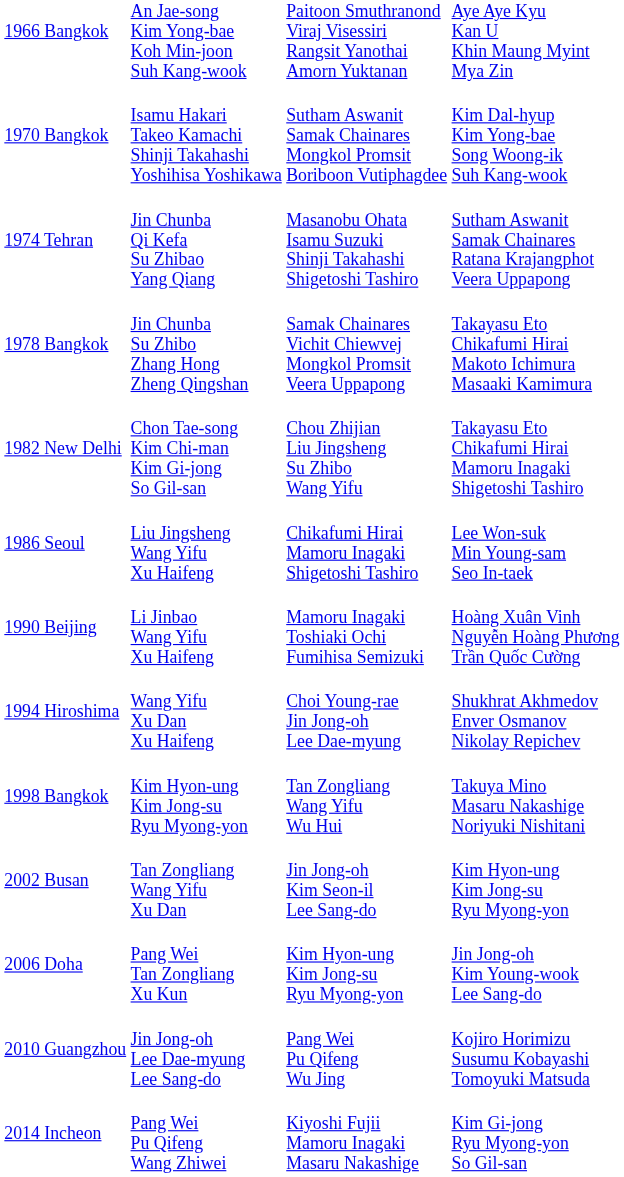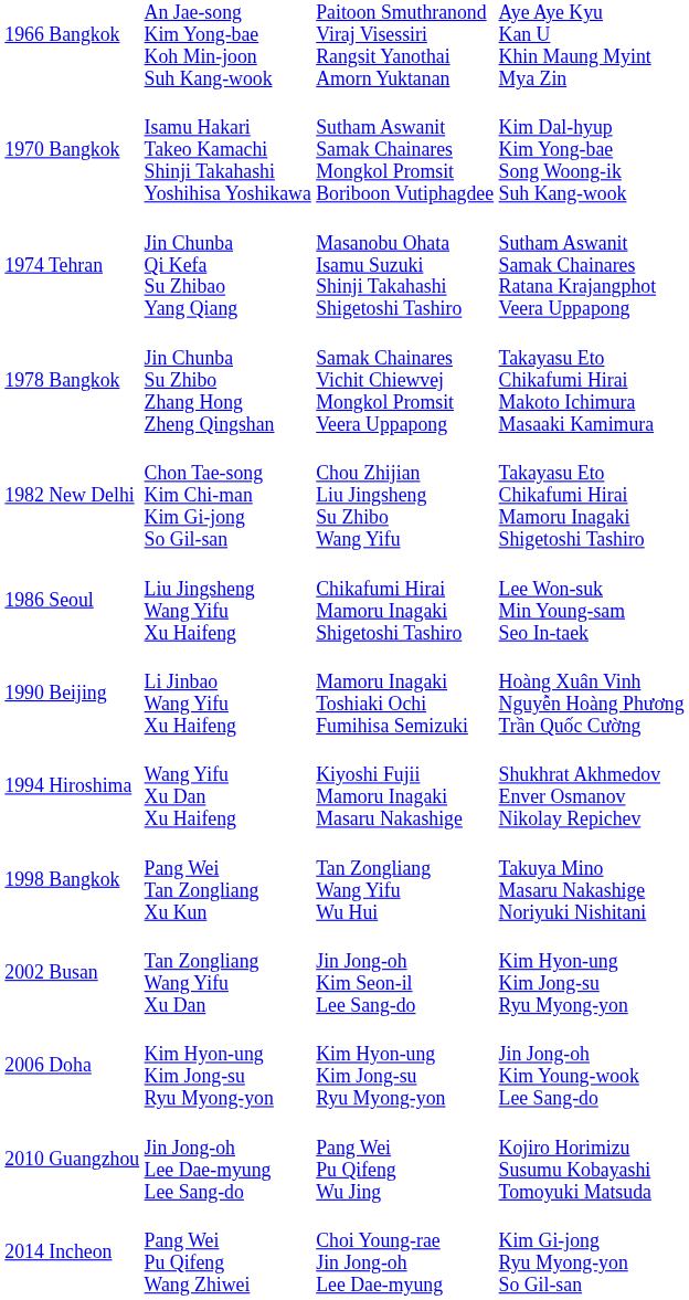 <table>
 <tr>
 <td><a href='#'>1966 Bangkok</a></td>
 <td><br><a href='#'>An Jae-song</a><br><a href='#'>Kim Yong-bae</a><br><a href='#'>Koh Min-joon</a><br><a href='#'>Suh Kang-wook</a></td>
 <td><br><a href='#'>Paitoon Smuthranond</a><br><a href='#'>Viraj Visessiri</a><br><a href='#'>Rangsit Yanothai</a><br><a href='#'>Amorn Yuktanan</a></td>
 <td><br><a href='#'>Aye Aye Kyu</a><br><a href='#'>Kan U</a><br><a href='#'>Khin Maung Myint</a><br><a href='#'>Mya Zin</a></td>
 </tr>
 <tr>
 <td><a href='#'>1970 Bangkok</a></td>
 <td><br><a href='#'>Isamu Hakari</a><br><a href='#'>Takeo Kamachi</a><br><a href='#'>Shinji Takahashi</a><br><a href='#'>Yoshihisa Yoshikawa</a></td>
 <td><br><a href='#'>Sutham Aswanit</a><br><a href='#'>Samak Chainares</a><br><a href='#'>Mongkol Promsit</a><br><a href='#'>Boriboon Vutiphagdee</a></td>
 <td><br><a href='#'>Kim Dal-hyup</a><br><a href='#'>Kim Yong-bae</a><br><a href='#'>Song Woong-ik</a><br><a href='#'>Suh Kang-wook</a></td>
 </tr>
 <tr>
 <td><a href='#'>1974 Tehran</a></td>
 <td><br><a href='#'>Jin Chunba</a><br><a href='#'>Qi Kefa</a><br><a href='#'>Su Zhibao</a><br><a href='#'>Yang Qiang</a></td>
 <td><br><a href='#'>Masanobu Ohata</a><br><a href='#'>Isamu Suzuki</a><br><a href='#'>Shinji Takahashi</a><br><a href='#'>Shigetoshi Tashiro</a></td>
 <td><br><a href='#'>Sutham Aswanit</a><br><a href='#'>Samak Chainares</a><br><a href='#'>Ratana Krajangphot</a><br><a href='#'>Veera Uppapong</a></td>
 </tr>
 <tr>
 <td><a href='#'>1978 Bangkok</a></td>
 <td><br><a href='#'>Jin Chunba</a><br><a href='#'>Su Zhibo</a><br><a href='#'>Zhang Hong</a><br><a href='#'>Zheng Qingshan</a></td>
 <td><br><a href='#'>Samak Chainares</a><br><a href='#'>Vichit Chiewvej</a><br><a href='#'>Mongkol Promsit</a><br><a href='#'>Veera Uppapong</a></td>
 <td><br><a href='#'>Takayasu Eto</a><br><a href='#'>Chikafumi Hirai</a><br><a href='#'>Makoto Ichimura</a><br><a href='#'>Masaaki Kamimura</a></td>
 </tr>
 <tr>
 <td><a href='#'>1982 New Delhi</a></td>
 <td><br><a href='#'>Chon Tae-song</a><br><a href='#'>Kim Chi-man</a><br><a href='#'>Kim Gi-jong</a><br><a href='#'>So Gil-san</a></td>
 <td><br><a href='#'>Chou Zhijian</a><br><a href='#'>Liu Jingsheng</a><br><a href='#'>Su Zhibo</a><br><a href='#'>Wang Yifu</a></td>
 <td><br><a href='#'>Takayasu Eto</a><br><a href='#'>Chikafumi Hirai</a><br><a href='#'>Mamoru Inagaki</a><br><a href='#'>Shigetoshi Tashiro</a></td>
 </tr>
 <tr>
 <td><a href='#'>1986 Seoul</a></td>
 <td><br><a href='#'>Liu Jingsheng</a><br><a href='#'>Wang Yifu</a><br><a href='#'>Xu Haifeng</a></td>
 <td><br><a href='#'>Chikafumi Hirai</a><br><a href='#'>Mamoru Inagaki</a><br><a href='#'>Shigetoshi Tashiro</a></td>
 <td><br><a href='#'>Lee Won-suk</a><br><a href='#'>Min Young-sam</a><br><a href='#'>Seo In-taek</a></td>
 </tr>
 <tr>
 <td><a href='#'>1990 Beijing</a></td>
 <td><br><a href='#'>Li Jinbao</a><br><a href='#'>Wang Yifu</a><br><a href='#'>Xu Haifeng</a></td>
 <td><br><a href='#'>Mamoru Inagaki</a><br><a href='#'>Toshiaki Ochi</a><br><a href='#'>Fumihisa Semizuki</a></td>
 <td><br><a href='#'>Hoàng Xuân Vinh</a><br><a href='#'>Nguyễn Hoàng Phương</a><br><a href='#'>Trần Quốc Cường</a></td>
 </tr>
 <tr>
 <td><a href='#'>1994 Hiroshima</a></td>
 <td><br><a href='#'>Wang Yifu</a><br><a href='#'>Xu Dan</a><br><a href='#'>Xu Haifeng</a></td>
-<td><br><a href='#'>Choi Young-rae</a><br><a href='#'>Jin Jong-oh</a><br><a href='#'>Lee Dae-myung</a></td>
+<td><br><a href='#'>Kiyoshi Fujii</a><br><a href='#'>Mamoru Inagaki</a><br><a href='#'>Masaru Nakashige</a></td>
 <td><br><a href='#'>Shukhrat Akhmedov</a><br><a href='#'>Enver Osmanov</a><br><a href='#'>Nikolay Repichev</a></td>
 </tr>
 <tr>
 <td><a href='#'>1998 Bangkok</a></td>
-<td><br><a href='#'>Kim Hyon-ung</a><br><a href='#'>Kim Jong-su</a><br><a href='#'>Ryu Myong-yon</a></td>
+<td><br><a href='#'>Pang Wei</a><br><a href='#'>Tan Zongliang</a><br><a href='#'>Xu Kun</a></td>
 <td><br><a href='#'>Tan Zongliang</a><br><a href='#'>Wang Yifu</a><br><a href='#'>Wu Hui</a></td>
 <td><br><a href='#'>Takuya Mino</a><br><a href='#'>Masaru Nakashige</a><br><a href='#'>Noriyuki Nishitani</a></td>
 </tr>
 <tr>
 <td><a href='#'>2002 Busan</a></td>
 <td><br><a href='#'>Tan Zongliang</a><br><a href='#'>Wang Yifu</a><br><a href='#'>Xu Dan</a></td>
 <td><br><a href='#'>Jin Jong-oh</a><br><a href='#'>Kim Seon-il</a><br><a href='#'>Lee Sang-do</a></td>
 <td><br><a href='#'>Kim Hyon-ung</a><br><a href='#'>Kim Jong-su</a><br><a href='#'>Ryu Myong-yon</a></td>
 </tr>
 <tr>
 <td><a href='#'>2006 Doha</a></td>
-<td><br><a href='#'>Pang Wei</a><br><a href='#'>Tan Zongliang</a><br><a href='#'>Xu Kun</a></td>
+<td><br><a href='#'>Kim Hyon-ung</a><br><a href='#'>Kim Jong-su</a><br><a href='#'>Ryu Myong-yon</a></td>
 <td><br><a href='#'>Kim Hyon-ung</a><br><a href='#'>Kim Jong-su</a><br><a href='#'>Ryu Myong-yon</a></td>
 <td><br><a href='#'>Jin Jong-oh</a><br><a href='#'>Kim Young-wook</a><br><a href='#'>Lee Sang-do</a></td>
 </tr>
 <tr>
 <td><a href='#'>2010 Guangzhou</a></td>
 <td><br><a href='#'>Jin Jong-oh</a><br><a href='#'>Lee Dae-myung</a><br><a href='#'>Lee Sang-do</a></td>
 <td><br><a href='#'>Pang Wei</a><br><a href='#'>Pu Qifeng</a><br><a href='#'>Wu Jing</a></td>
 <td><br><a href='#'>Kojiro Horimizu</a><br><a href='#'>Susumu Kobayashi</a><br><a href='#'>Tomoyuki Matsuda</a></td>
 </tr>
 <tr>
 <td><a href='#'>2014 Incheon</a></td>
 <td><br><a href='#'>Pang Wei</a><br><a href='#'>Pu Qifeng</a><br><a href='#'>Wang Zhiwei</a></td>
-<td><br><a href='#'>Kiyoshi Fujii</a><br><a href='#'>Mamoru Inagaki</a><br><a href='#'>Masaru Nakashige</a></td>
+<td><br><a href='#'>Choi Young-rae</a><br><a href='#'>Jin Jong-oh</a><br><a href='#'>Lee Dae-myung</a></td>
 <td><br><a href='#'>Kim Gi-jong</a><br><a href='#'>Ryu Myong-yon</a><br><a href='#'>So Gil-san</a></td>
 </tr>
 </table>
